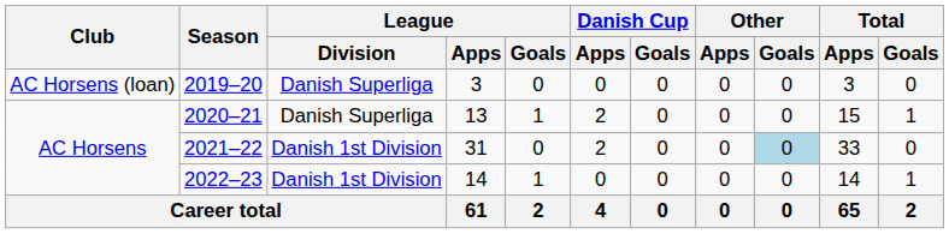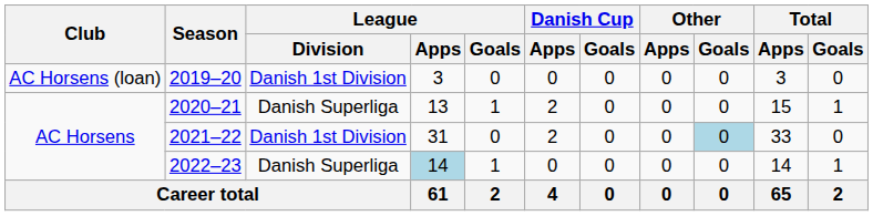 <table class="wikitable" style="text-align: center">
 <tr>
 <th rowspan="2">Club</th>
 <th rowspan="2">Season</th>
 <th colspan="3">League</th>
 <th colspan="2"><a href='#'>Danish Cup</a></th>
 <th colspan="2">Other</th>
 <th colspan="2">Total</th>
 </tr>
 <tr>
 <th>Division</th>
 <th>Apps</th>
 <th>Goals</th>
 <th>Apps</th>
 <th>Goals</th>
 <th>Apps</th>
 <th>Goals</th>
 <th>Apps</th>
 <th>Goals</th>
 </tr>
 <tr>
 <td><a href='#'>AC Horsens</a> (loan)</td>
 <td><a href='#'>2019–20</a></td>
-<td><a href='#'>Danish Superliga</a></td>
+<td><a href='#'>Danish 1st Division</a></td>
 <td>3</td>
 <td>0</td>
 <td>0</td>
 <td>0</td>
 <td>0</td>
 <td>0</td>
 <td>3</td>
 <td>0</td>
 </tr>
 <tr>
 <td rowspan="3"><a href='#'>AC Horsens</a></td>
 <td><a href='#'>2020–21</a></td>
 <td>Danish Superliga</td>
 <td>13</td>
 <td>1</td>
 <td>2</td>
 <td>0</td>
 <td>0</td>
 <td>0</td>
 <td>15</td>
 <td>1</td>
 </tr>
 <tr>
 <td><a href='#'>2021–22</a></td>
 <td><a href='#'>Danish 1st Division</a></td>
 <td>31</td>
 <td>0</td>
 <td>2</td>
 <td>0</td>
 <td>0</td>
 <td style="background: lightblue;">0</td>
 <td>33</td>
 <td>0</td>
 </tr>
 <tr>
 <td><a href='#'>2022–23</a></td>
-<td><a href='#'>Danish 1st Division</a></td>
-<td>14</td>
+<td>Danish Superliga</td>
+<td style="background: lightblue;">14</td>
 <td>1</td>
 <td>0</td>
 <td>0</td>
 <td>0</td>
 <td>0</td>
 <td>14</td>
 <td>1</td>
 </tr>
 <tr>
 <th colspan="3">Career total</th>
 <th>61</th>
 <th>2</th>
 <th>4</th>
 <th>0</th>
 <th>0</th>
 <th>0</th>
 <th>65</th>
 <th>2</th>
 </tr>
 </table>
